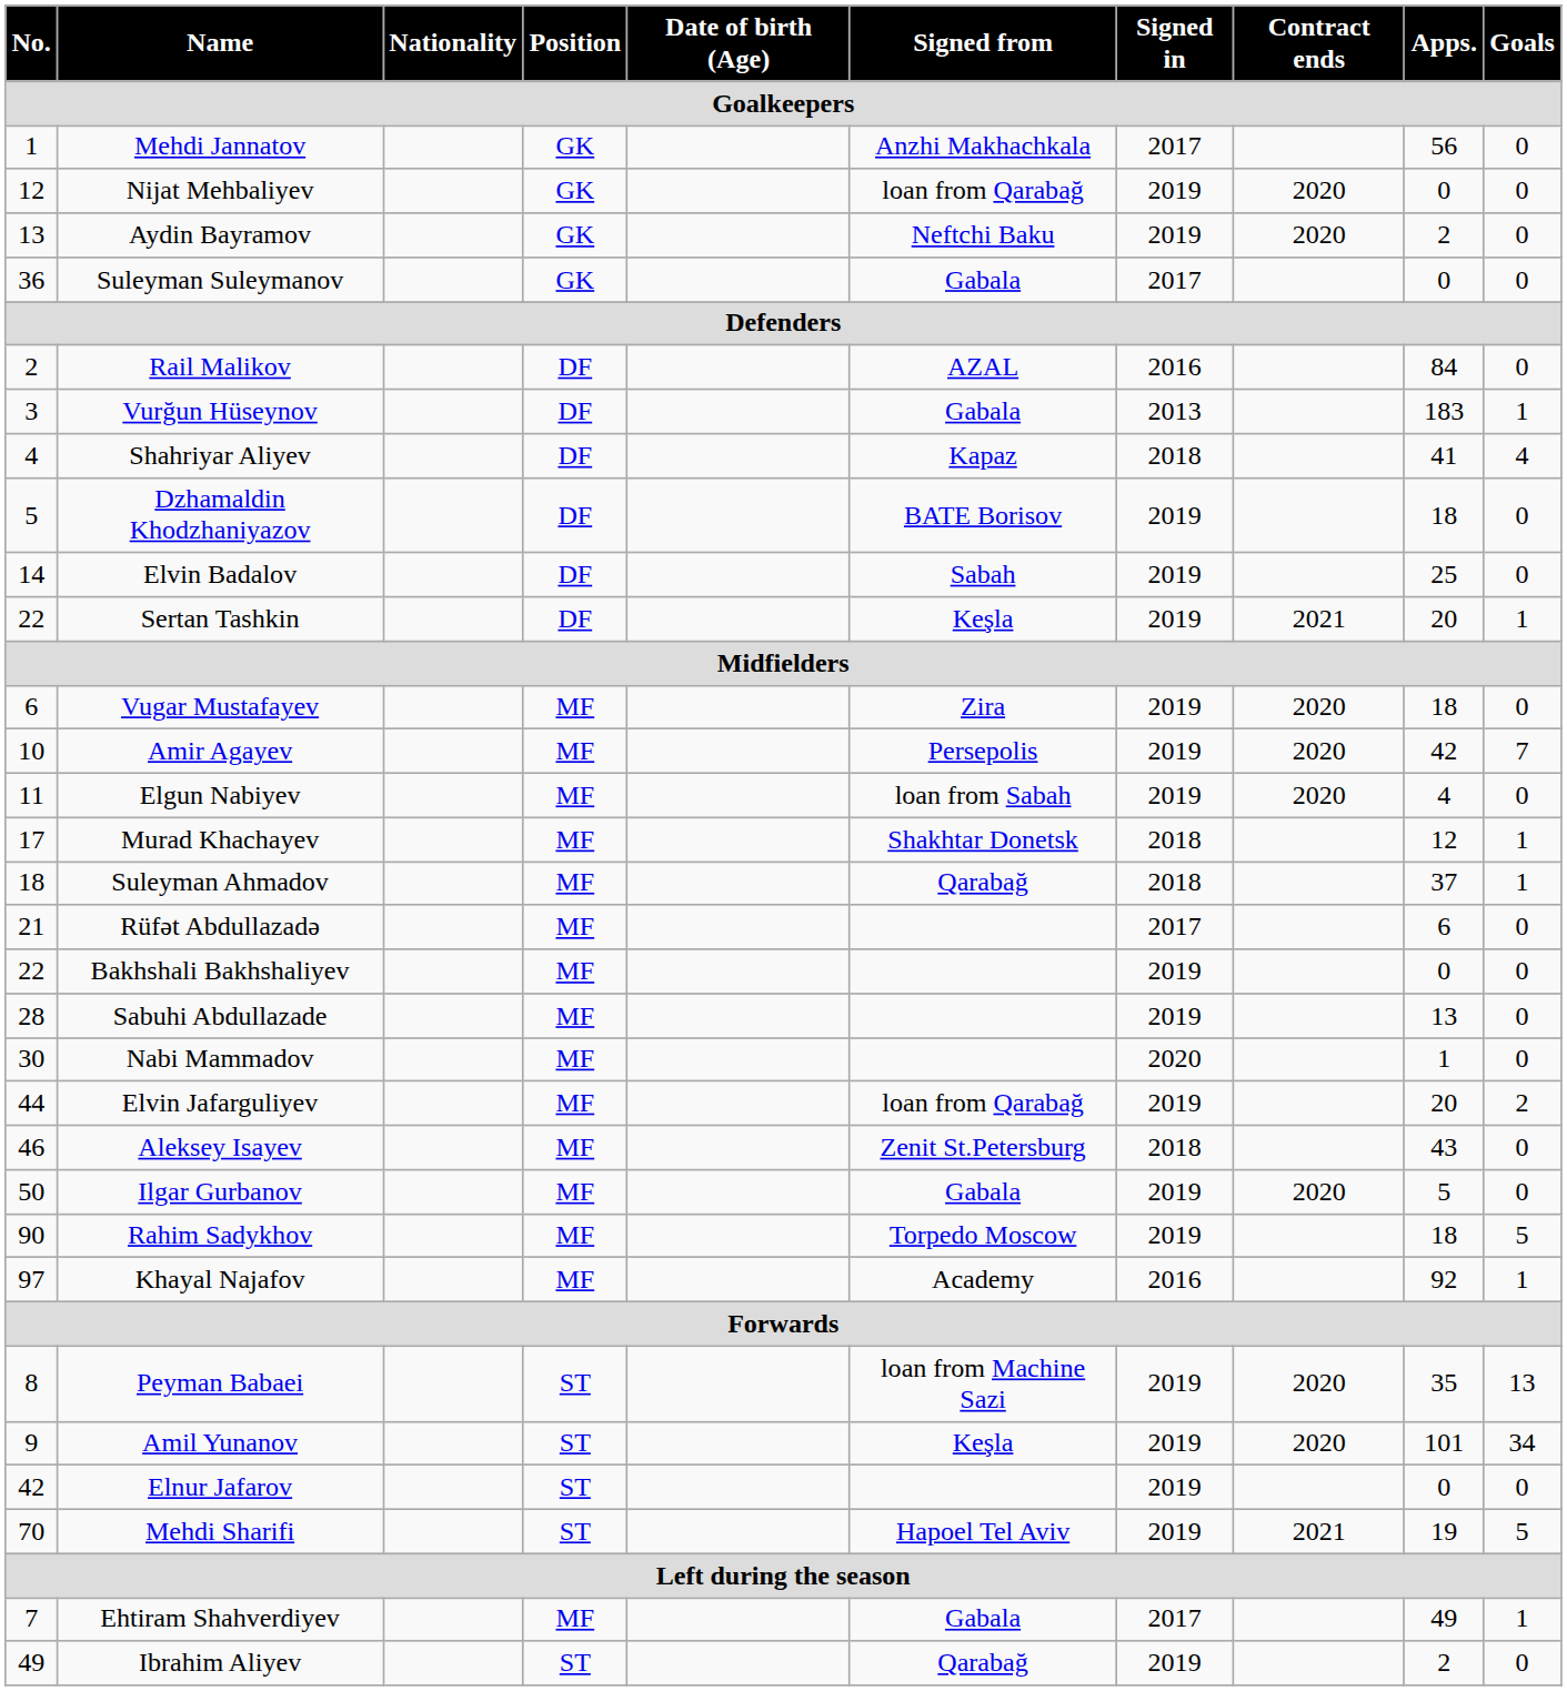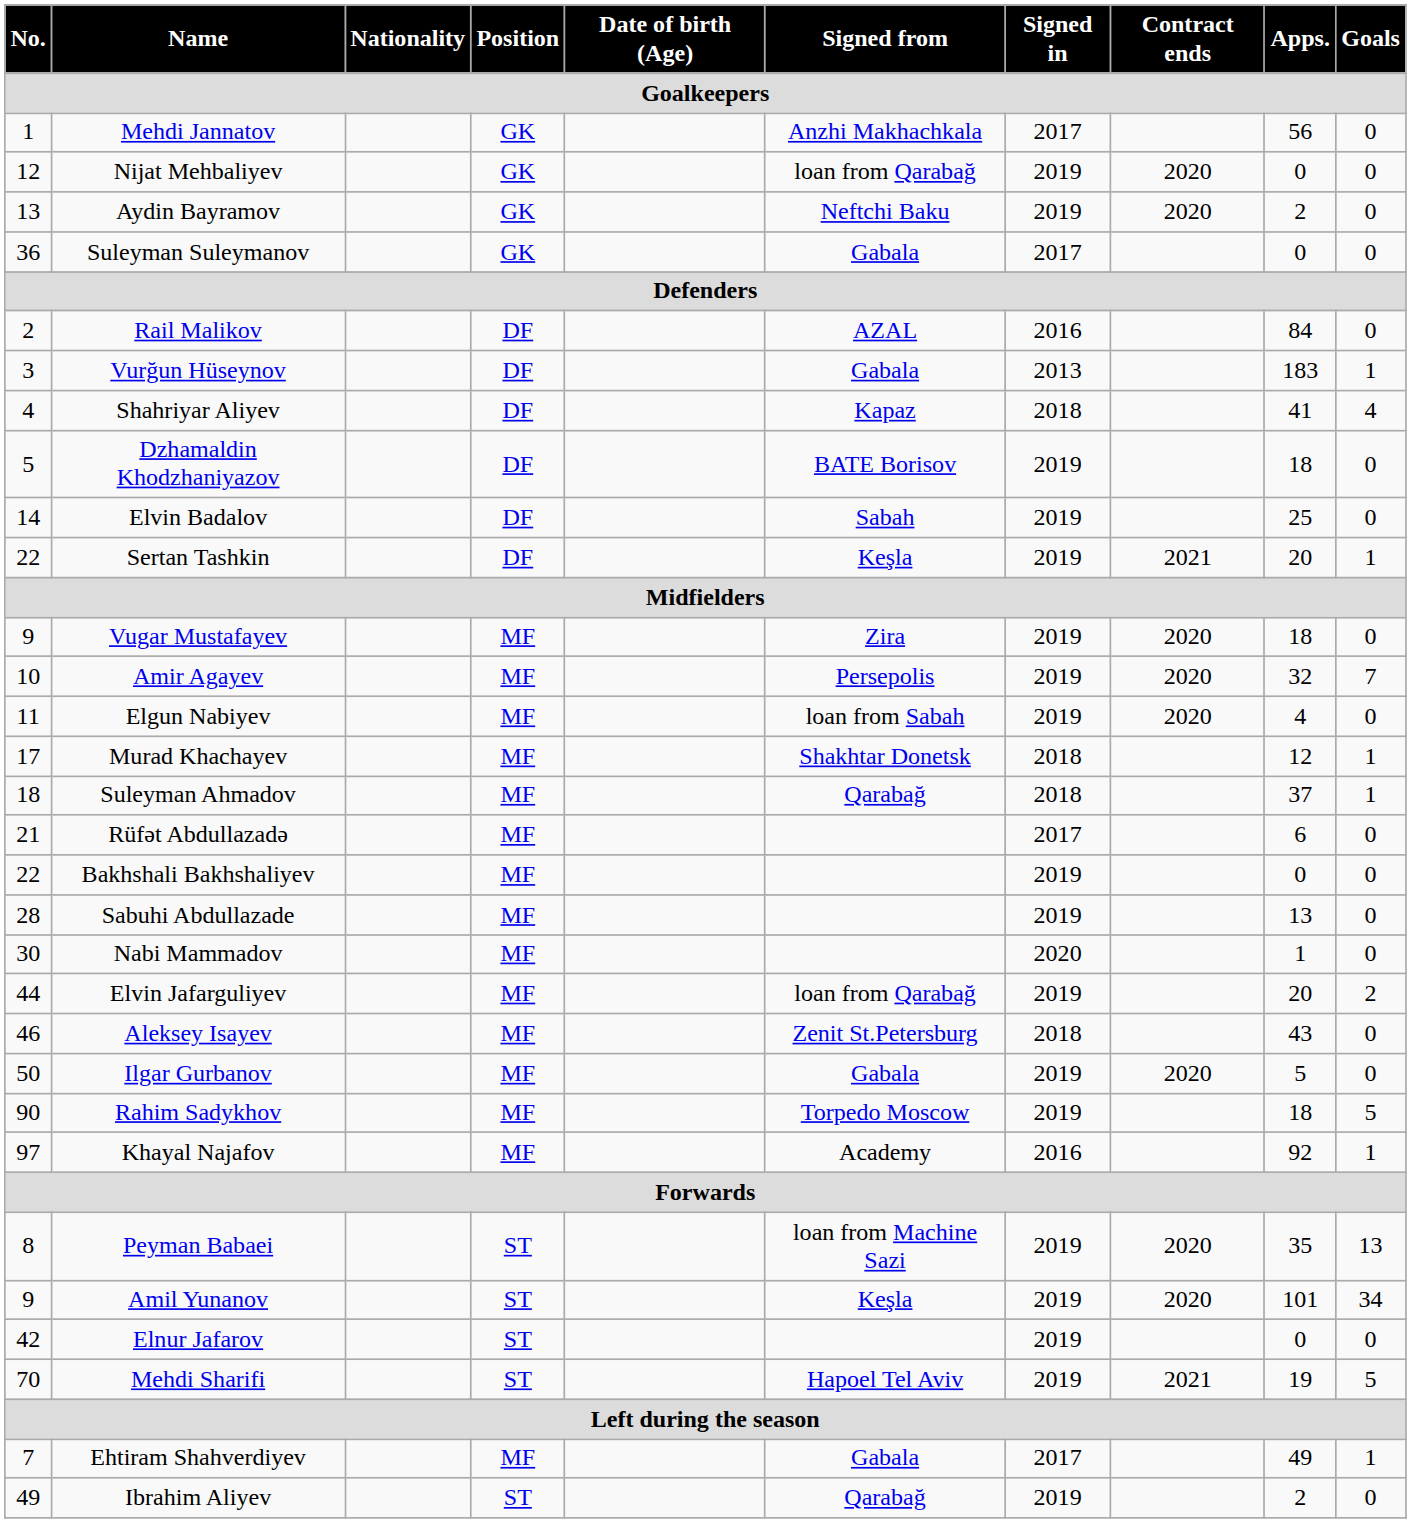 <table class="wikitable"  style="text-align:center; font-size:90%; width:95%;">
 <tr>
 <th style="background:#000000; color:#FFFFFF; text-align:center;">No.</th>
 <th style="background:#000000; color:#FFFFFF; text-align:center;">Name</th>
 <th style="background:#000000; color:#FFFFFF; text-align:center;">Nationality</th>
 <th style="background:#000000; color:#FFFFFF; text-align:center;">Position</th>
 <th style="background:#000000; color:#FFFFFF; text-align:center;">Date of birth (Age)</th>
 <th style="background:#000000; color:#FFFFFF; text-align:center;">Signed from</th>
 <th style="background:#000000; color:#FFFFFF; text-align:center;">Signed in</th>
 <th style="background:#000000; color:#FFFFFF; text-align:center;">Contract ends</th>
 <th style="background:#000000; color:#FFFFFF; text-align:center;">Apps.</th>
 <th style="background:#000000; color:#FFFFFF; text-align:center;">Goals</th>
 </tr>
 <tr>
 <th colspan="11"  style="background:#dcdcdc; text-align:center;">Goalkeepers</th>
 </tr>
 <tr>
 <td>1</td>
 <td><a href='#'>Mehdi Jannatov</a></td>
 <td></td>
 <td><a href='#'>GK</a></td>
 <td></td>
 <td><a href='#'>Anzhi Makhachkala</a></td>
 <td>2017</td>
 <td></td>
 <td>56</td>
 <td>0</td>
 </tr>
 <tr>
 <td>12</td>
 <td>Nijat Mehbaliyev</td>
 <td></td>
 <td><a href='#'>GK</a></td>
 <td></td>
 <td>loan from <a href='#'>Qarabağ</a></td>
 <td>2019</td>
 <td>2020</td>
 <td>0</td>
 <td>0</td>
 </tr>
 <tr>
 <td>13</td>
 <td>Aydin Bayramov</td>
 <td></td>
 <td><a href='#'>GK</a></td>
 <td></td>
 <td><a href='#'>Neftchi Baku</a></td>
 <td>2019</td>
 <td>2020</td>
 <td>2</td>
 <td>0</td>
 </tr>
 <tr>
 <td>36</td>
 <td>Suleyman Suleymanov</td>
 <td></td>
 <td><a href='#'>GK</a></td>
 <td></td>
 <td><a href='#'>Gabala</a></td>
 <td>2017</td>
 <td></td>
 <td>0</td>
 <td>0</td>
 </tr>
 <tr>
 <th colspan="11"  style="background:#dcdcdc; text-align:center;">Defenders</th>
 </tr>
 <tr>
 <td>2</td>
 <td><a href='#'>Rail Malikov</a></td>
 <td></td>
 <td><a href='#'>DF</a></td>
 <td></td>
 <td><a href='#'>AZAL</a></td>
 <td>2016</td>
 <td></td>
 <td>84</td>
 <td>0</td>
 </tr>
 <tr>
 <td>3</td>
 <td><a href='#'>Vurğun Hüseynov</a></td>
 <td></td>
 <td><a href='#'>DF</a></td>
 <td></td>
 <td><a href='#'>Gabala</a></td>
 <td>2013</td>
 <td></td>
 <td>183</td>
 <td>1</td>
 </tr>
 <tr>
 <td>4</td>
 <td>Shahriyar Aliyev</td>
 <td></td>
 <td><a href='#'>DF</a></td>
 <td></td>
 <td><a href='#'>Kapaz</a></td>
 <td>2018</td>
 <td></td>
 <td>41</td>
 <td>4</td>
 </tr>
 <tr>
 <td>5</td>
 <td><a href='#'>Dzhamaldin Khodzhaniyazov</a></td>
 <td></td>
 <td><a href='#'>DF</a></td>
 <td></td>
 <td><a href='#'>BATE Borisov</a></td>
 <td>2019</td>
 <td></td>
 <td>18</td>
 <td>0</td>
 </tr>
 <tr>
 <td>14</td>
 <td>Elvin Badalov</td>
 <td></td>
 <td><a href='#'>DF</a></td>
 <td></td>
 <td><a href='#'>Sabah</a></td>
 <td>2019</td>
 <td></td>
 <td>25</td>
 <td>0</td>
 </tr>
 <tr>
 <td>22</td>
 <td>Sertan Tashkin</td>
 <td></td>
 <td><a href='#'>DF</a></td>
 <td></td>
 <td><a href='#'>Keşla</a></td>
 <td>2019</td>
 <td>2021</td>
 <td>20</td>
 <td>1</td>
 </tr>
 <tr>
 <th colspan="11"  style="background:#dcdcdc; text-align:center;">Midfielders</th>
 </tr>
 <tr>
-<td>6</td>
+<td>9</td>
 <td><a href='#'>Vugar Mustafayev</a></td>
 <td></td>
 <td><a href='#'>MF</a></td>
 <td></td>
 <td><a href='#'>Zira</a></td>
 <td>2019</td>
 <td>2020</td>
 <td>18</td>
 <td>0</td>
 </tr>
 <tr>
 <td>10</td>
 <td><a href='#'>Amir Agayev</a></td>
 <td></td>
 <td><a href='#'>MF</a></td>
 <td></td>
 <td><a href='#'>Persepolis</a></td>
 <td>2019</td>
 <td>2020</td>
-<td>42</td>
+<td>32</td>
 <td>7</td>
 </tr>
 <tr>
 <td>11</td>
 <td>Elgun Nabiyev</td>
 <td></td>
 <td><a href='#'>MF</a></td>
 <td></td>
 <td>loan from <a href='#'>Sabah</a></td>
 <td>2019</td>
 <td>2020</td>
 <td>4</td>
 <td>0</td>
 </tr>
 <tr>
 <td>17</td>
 <td>Murad Khachayev</td>
 <td></td>
 <td><a href='#'>MF</a></td>
 <td></td>
 <td><a href='#'>Shakhtar Donetsk</a></td>
 <td>2018</td>
 <td></td>
 <td>12</td>
 <td>1</td>
 </tr>
 <tr>
 <td>18</td>
 <td>Suleyman Ahmadov</td>
 <td></td>
 <td><a href='#'>MF</a></td>
 <td></td>
 <td><a href='#'>Qarabağ</a></td>
 <td>2018</td>
 <td></td>
 <td>37</td>
 <td>1</td>
 </tr>
 <tr>
 <td>21</td>
 <td>Rüfət Abdullazadə</td>
 <td></td>
 <td><a href='#'>MF</a></td>
 <td></td>
 <td></td>
 <td>2017</td>
 <td></td>
 <td>6</td>
 <td>0</td>
 </tr>
 <tr>
 <td>22</td>
 <td>Bakhshali Bakhshaliyev</td>
 <td></td>
 <td><a href='#'>MF</a></td>
 <td></td>
 <td></td>
 <td>2019</td>
 <td></td>
 <td>0</td>
 <td>0</td>
 </tr>
 <tr>
 <td>28</td>
 <td>Sabuhi Abdullazade</td>
 <td></td>
 <td><a href='#'>MF</a></td>
 <td></td>
 <td></td>
 <td>2019</td>
 <td></td>
 <td>13</td>
 <td>0</td>
 </tr>
 <tr>
 <td>30</td>
 <td>Nabi Mammadov</td>
 <td></td>
 <td><a href='#'>MF</a></td>
 <td></td>
 <td></td>
 <td>2020</td>
 <td></td>
 <td>1</td>
 <td>0</td>
 </tr>
 <tr>
 <td>44</td>
 <td>Elvin Jafarguliyev</td>
 <td></td>
 <td><a href='#'>MF</a></td>
 <td></td>
 <td>loan from <a href='#'>Qarabağ</a></td>
 <td>2019</td>
 <td></td>
 <td>20</td>
 <td>2</td>
 </tr>
 <tr>
 <td>46</td>
 <td><a href='#'>Aleksey Isayev</a></td>
 <td></td>
 <td><a href='#'>MF</a></td>
 <td></td>
 <td><a href='#'>Zenit St.Petersburg</a></td>
 <td>2018</td>
 <td></td>
 <td>43</td>
 <td>0</td>
 </tr>
 <tr>
 <td>50</td>
 <td><a href='#'>Ilgar Gurbanov</a></td>
 <td></td>
 <td><a href='#'>MF</a></td>
 <td></td>
 <td><a href='#'>Gabala</a></td>
 <td>2019</td>
 <td>2020</td>
 <td>5</td>
 <td>0</td>
 </tr>
 <tr>
 <td>90</td>
 <td><a href='#'>Rahim Sadykhov</a></td>
 <td></td>
 <td><a href='#'>MF</a></td>
 <td></td>
 <td><a href='#'>Torpedo Moscow</a></td>
 <td>2019</td>
 <td></td>
 <td>18</td>
 <td>5</td>
 </tr>
 <tr>
 <td>97</td>
 <td>Khayal Najafov</td>
 <td></td>
 <td><a href='#'>MF</a></td>
 <td></td>
 <td>Academy</td>
 <td>2016</td>
 <td></td>
 <td>92</td>
 <td>1</td>
 </tr>
 <tr>
 <th colspan="11"  style="background:#dcdcdc; text-align:center;">Forwards</th>
 </tr>
 <tr>
 <td>8</td>
 <td><a href='#'>Peyman Babaei</a></td>
 <td></td>
 <td><a href='#'>ST</a></td>
 <td></td>
 <td>loan from <a href='#'>Machine Sazi</a></td>
 <td>2019</td>
 <td>2020</td>
 <td>35</td>
 <td>13</td>
 </tr>
 <tr>
 <td>9</td>
 <td><a href='#'>Amil Yunanov</a></td>
 <td></td>
 <td><a href='#'>ST</a></td>
 <td></td>
 <td><a href='#'>Keşla</a></td>
 <td>2019</td>
 <td>2020</td>
 <td>101</td>
 <td>34</td>
 </tr>
 <tr>
 <td>42</td>
 <td><a href='#'>Elnur Jafarov</a></td>
 <td></td>
 <td><a href='#'>ST</a></td>
 <td></td>
 <td></td>
 <td>2019</td>
 <td></td>
 <td>0</td>
 <td>0</td>
 </tr>
 <tr>
 <td>70</td>
 <td><a href='#'>Mehdi Sharifi</a></td>
 <td></td>
 <td><a href='#'>ST</a></td>
 <td></td>
 <td><a href='#'>Hapoel Tel Aviv</a></td>
 <td>2019</td>
 <td>2021</td>
 <td>19</td>
 <td>5</td>
 </tr>
 <tr>
 <th colspan="11"  style="background:#dcdcdc; text-align:center;">Left during the season</th>
 </tr>
 <tr>
 <td>7</td>
 <td>Ehtiram Shahverdiyev</td>
 <td></td>
 <td><a href='#'>MF</a></td>
 <td></td>
 <td><a href='#'>Gabala</a></td>
 <td>2017</td>
 <td></td>
 <td>49</td>
 <td>1</td>
 </tr>
 <tr>
 <td>49</td>
 <td>Ibrahim Aliyev</td>
 <td></td>
 <td><a href='#'>ST</a></td>
 <td></td>
 <td><a href='#'>Qarabağ</a></td>
 <td>2019</td>
 <td></td>
 <td>2</td>
 <td>0</td>
 </tr>
 </table>
